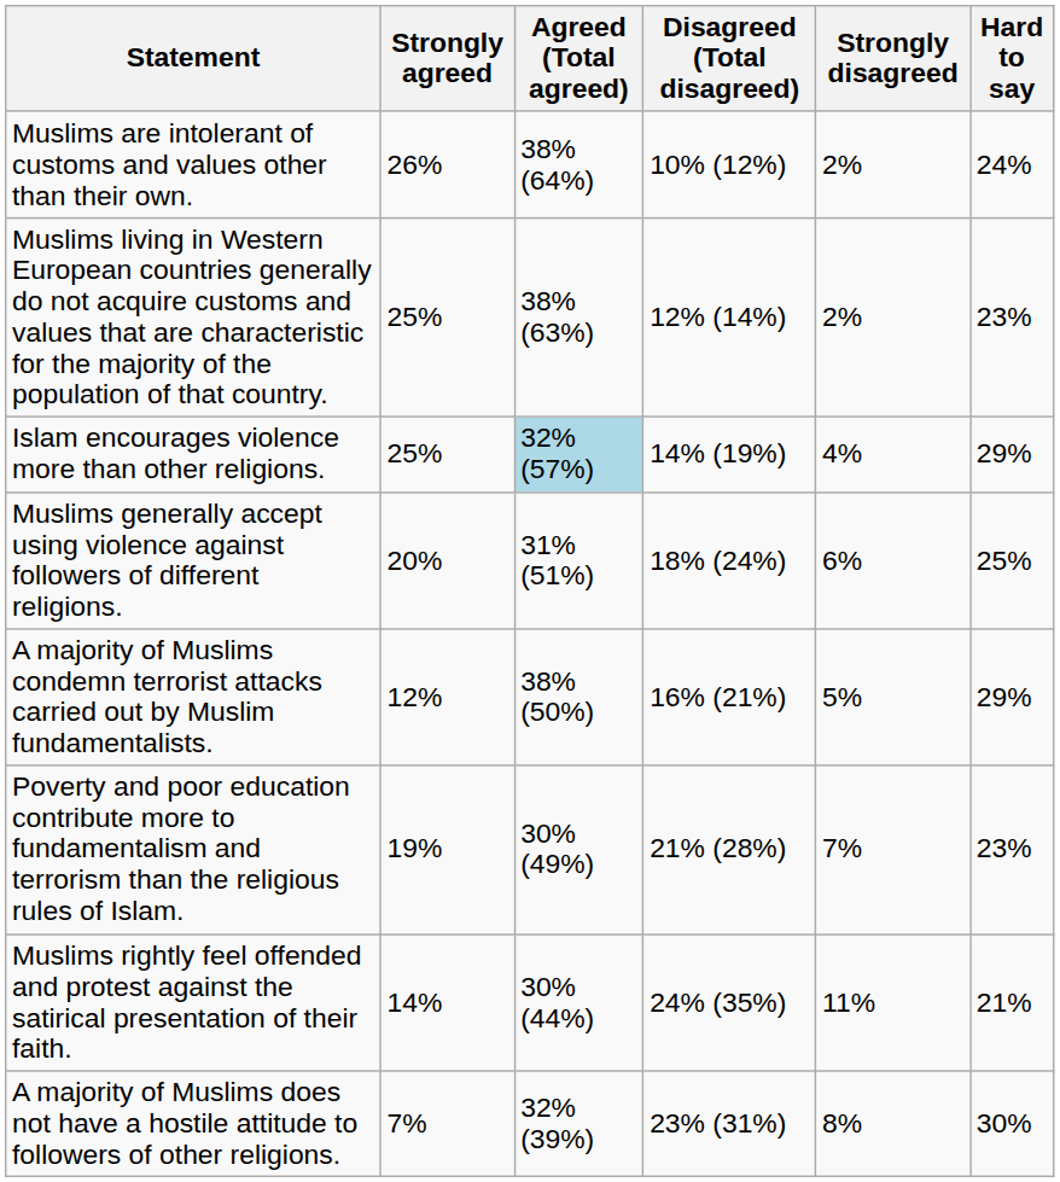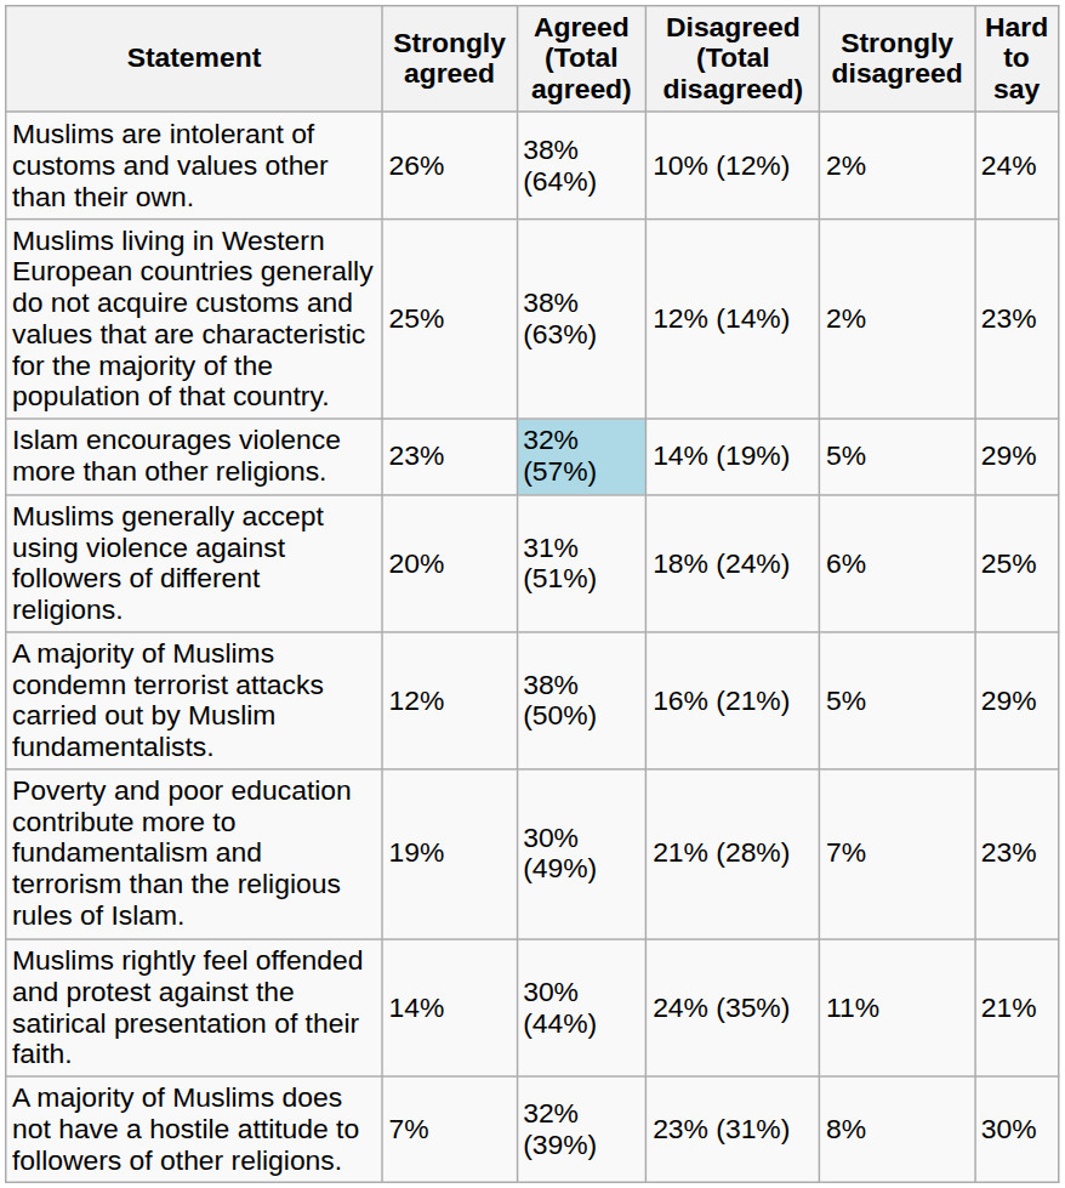 <table class="wikitable sortable">
 <tr>
 <th>Statement</th>
 <th>Strongly agreed</th>
 <th>Agreed (Total agreed)</th>
 <th>Disagreed (Total disagreed)</th>
 <th>Strongly disagreed</th>
 <th>Hard to say</th>
 </tr>
 <tr>
 <td>Muslims are intolerant of customs and values other than their own.</td>
 <td>26%</td>
 <td>38% (64%)</td>
 <td>10% (12%)</td>
 <td>2%</td>
 <td>24%</td>
 </tr>
 <tr>
 <td>Muslims living in Western European countries generally do not acquire customs and values that are characteristic for the majority of the population of that country.</td>
 <td>25%</td>
 <td>38% (63%)</td>
 <td>12% (14%)</td>
 <td>2%</td>
 <td>23%</td>
 </tr>
 <tr>
 <td>Islam encourages violence more than other religions.</td>
-<td>25%</td>
+<td>23%</td>
 <td style="background: lightblue;">32% (57%)</td>
 <td>14% (19%)</td>
-<td>4%</td>
+<td>5%</td>
 <td>29%</td>
 </tr>
 <tr>
 <td>Muslims generally accept using violence against followers of different religions.</td>
 <td>20%</td>
 <td>31% (51%)</td>
 <td>18% (24%)</td>
 <td>6%</td>
 <td>25%</td>
 </tr>
 <tr>
 <td>A majority of Muslims condemn terrorist attacks carried out by Muslim fundamentalists.</td>
 <td>12%</td>
 <td>38% (50%)</td>
 <td>16% (21%)</td>
 <td>5%</td>
 <td>29%</td>
 </tr>
 <tr>
 <td>Poverty and poor education contribute more to fundamentalism and terrorism than the religious rules of Islam.</td>
 <td>19%</td>
 <td>30% (49%)</td>
 <td>21% (28%)</td>
 <td>7%</td>
 <td>23%</td>
 </tr>
 <tr>
 <td>Muslims rightly feel offended and protest against the satirical presentation of their faith.</td>
 <td>14%</td>
 <td>30% (44%)</td>
 <td>24% (35%)</td>
 <td>11%</td>
 <td>21%</td>
 </tr>
 <tr>
 <td>A majority of Muslims does not have a hostile attitude to followers of other religions.</td>
 <td>7%</td>
 <td>32% (39%)</td>
 <td>23% (31%)</td>
 <td>8%</td>
 <td>30%</td>
 </tr>
 </table>
